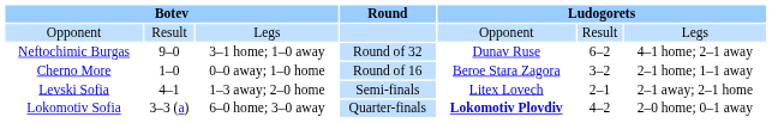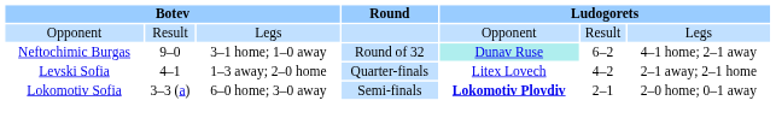 <table width="100%" style="text-align:center">
 <tr valign=top bgcolor=#99ccff>
 <th colspan=3 style="width:1*">Botev</th>
 <th><strong>Round</strong></th>
 <th colspan=3 style="width:1*">Ludogorets</th>
 </tr>
 <tr valign=top bgcolor=#c1e0ff>
 <td>Opponent</td>
 <td>Result</td>
 <td>Legs</td>
 <td bgcolor=#c1e0ff></td>
 <td>Opponent</td>
 <td>Result</td>
 <td>Legs</td>
 </tr>
 <tr>
 <td><a href='#'>Neftochimic Burgas</a></td>
 <td>9–0</td>
 <td>3–1 home; 1–0 away</td>
 <td bgcolor="#c1e0ff">Round of 32</td>
-<td><a href='#'>Dunav Ruse</a></td>
+<td style="background: paleturquoise;"><a href='#'>Dunav Ruse</a></td>
 <td>6–2</td>
 <td>4–1 home; 2–1 away</td>
-</tr>
-<tr>
-<td><a href='#'>Cherno More</a></td>
-<td>1–0</td>
-<td>0–0 away; 1–0 home</td>
-<td bgcolor="#c1e0ff">Round of 16</td>
-<td><a href='#'>Beroe Stara Zagora</a></td>
-<td>3–2</td>
-<td>2–1 home; 1–1 away</td>
 </tr>
 <tr>
 <td><a href='#'>Levski Sofia</a></td>
 <td>4–1</td>
 <td>1–3 away; 2–0 home</td>
-<td bgcolor="#c1e0ff">Semi-finals</td>
+<td bgcolor="#c1e0ff">Quarter-finals</td>
 <td><a href='#'>Litex Lovech</a></td>
-<td>2–1</td>
+<td>4–2</td>
 <td>2–1 away; 2–1 home</td>
 </tr>
 <tr>
 <td><a href='#'>Lokomotiv Sofia</a></td>
 <td>3–3 (<a href='#'>a</a>)</td>
 <td>6–0 home; 3–0 away</td>
-<td bgcolor="#c1e0ff">Quarter-finals</td>
+<td bgcolor="#c1e0ff">Semi-finals</td>
 <td><strong><a href='#'>Lokomotiv Plovdiv</a></strong></td>
-<td>4–2</td>
+<td>2–1</td>
 <td>2–0 home; 0–1 away</td>
 </tr>
 </table>
